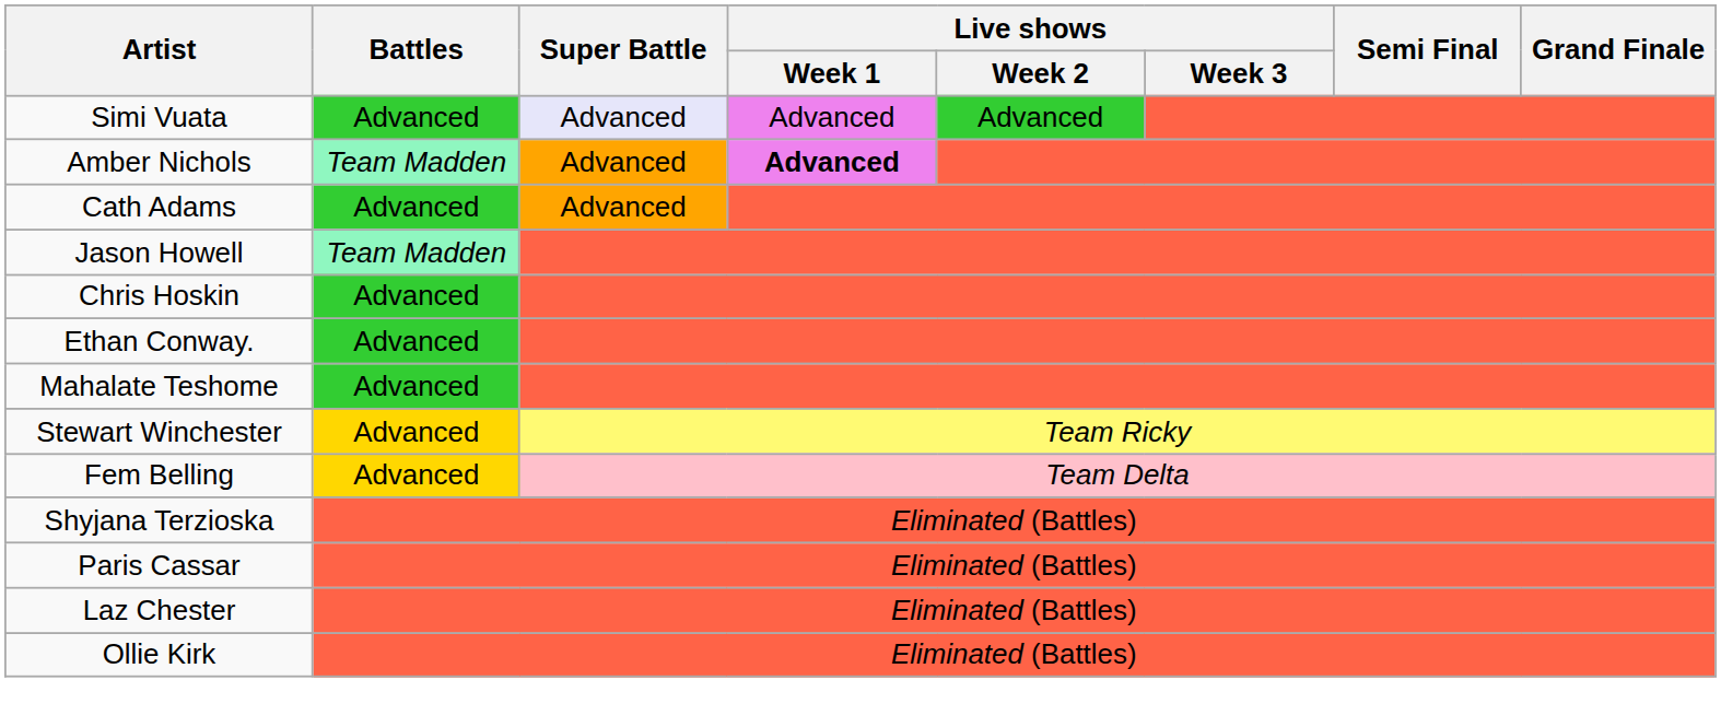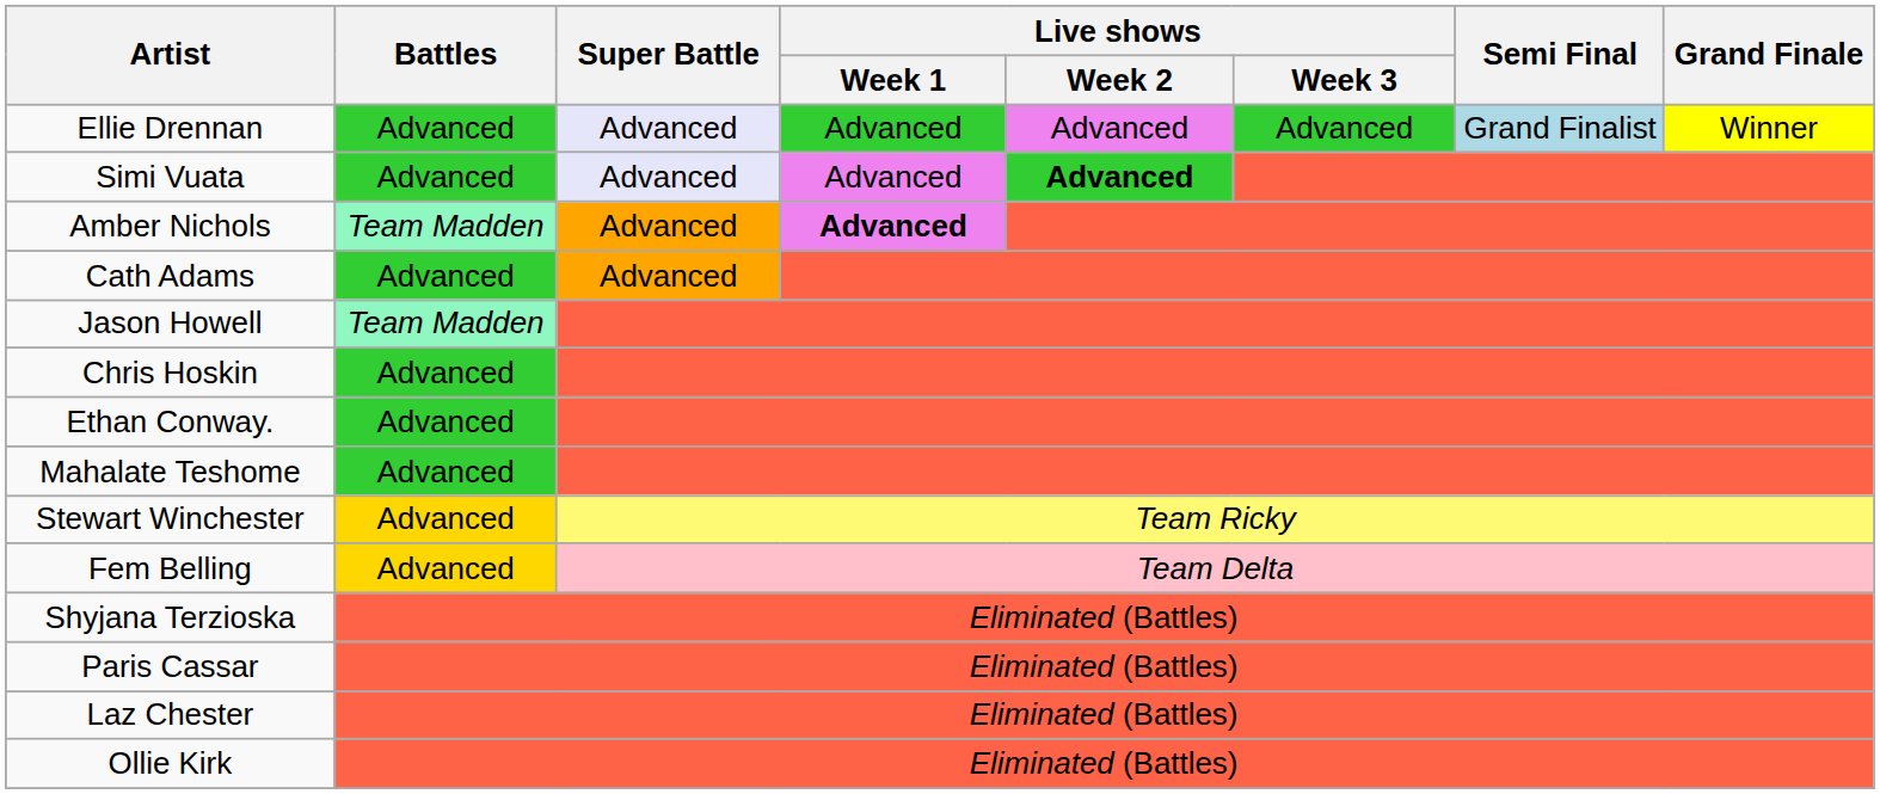 <table class="wikitable plainrowheaders"  style="text-align:center; font-size:90%;">
 <tr>
 <th rowspan="2" style="width:13em;">Artist</th>
 <th rowspan="2" style="width:8em;">Battles</th>
 <th rowspan="2" style="width:8em;">Super Battle</th>
 <th colspan="3" style="width:8em;">Live shows</th>
 <th rowspan="2" style="width:8em;">Semi Final</th>
 <th rowspan="2" style="width:8em;">Grand Finale</th>
 </tr>
 <tr>
 <th style="width:8em;">Week 1</th>
 <th style="width:8em;">Week 2</th>
 <th style="width:8em;">Week 3</th>
 </tr>
 <tr>
+<td>Ellie Drennan</td>
+<td bgcolor="limegreen">Advanced</td>
+<td bgcolor="lavender">Advanced</td>
+<td bgcolor="limegreen">Advanced</td>
+<td bgcolor="violet">Advanced</td>
+<td bgcolor="limegreen">Advanced</td>
+<td bgcolor="lightblue">Grand Finalist</td>
+<td bgcolor="yellow">Winner</td>
+</tr>
+<tr>
 <td>Simi Vuata</td>
 <td bgcolor="limegreen">Advanced</td>
 <td bgcolor="lavender">Advanced</td>
 <td bgcolor="violet">Advanced</td>
-<td bgcolor="limegreen">Advanced</td>
+<td bgcolor="limegreen"><strong>Advanced</strong></td>
 <td colspan="3" bgcolor="tomato"></td>
 </tr>
 <tr>
 <td>Amber Nichols</td>
 <td bgcolor="#8FF7C0"><em>Team Madden</em></td>
 <td bgcolor="orange">Advanced</td>
 <td bgcolor="violet"><strong>Advanced</strong></td>
 <td colspan="4" bgcolor="tomato"></td>
 </tr>
 <tr>
 <td>Cath Adams</td>
 <td bgcolor="limegreen">Advanced</td>
 <td bgcolor="orange">Advanced</td>
 <td colspan="5" bgcolor="tomato"></td>
 </tr>
 <tr>
 <td>Jason Howell</td>
 <td bgcolor="#8FF7C0"><em>Team Madden</em></td>
 <td colspan="6" bgcolor="tomato"></td>
 </tr>
 <tr>
 <td>Chris Hoskin</td>
 <td bgcolor="limegreen">Advanced</td>
 <td colspan="6" bgcolor="tomato"></td>
 </tr>
 <tr>
 <td>Ethan Conway.</td>
 <td bgcolor="limegreen">Advanced</td>
 <td colspan="6" bgcolor="tomato"></td>
 </tr>
 <tr>
 <td>Mahalate Teshome</td>
 <td bgcolor="limegreen">Advanced</td>
 <td colspan="6" bgcolor="tomato"></td>
 </tr>
 <tr>
 <td>Stewart Winchester</td>
 <td bgcolor="gold">Advanced</td>
 <td colspan="6" bgcolor="#fffa73"><em>Team Ricky</em></td>
 </tr>
 <tr>
 <td>Fem Belling</td>
 <td bgcolor="gold">Advanced</td>
 <td colspan="6" bgcolor="pink"><em>Team Delta</em></td>
 </tr>
 <tr>
 <td>Shyjana Terzioska</td>
 <td colspan="7" bgcolor="tomato"><em>Eliminated</em> (Battles)</td>
 </tr>
 <tr>
 <td>Paris Cassar</td>
 <td colspan="7" bgcolor="tomato"><em>Eliminated</em> (Battles)</td>
 </tr>
 <tr>
 <td>Laz Chester</td>
 <td colspan="7" bgcolor="tomato"><em>Eliminated</em> (Battles)</td>
 </tr>
 <tr>
 <td>Ollie Kirk</td>
 <td colspan="7" bgcolor="tomato"><em>Eliminated</em> (Battles)</td>
 </tr>
 </table>
